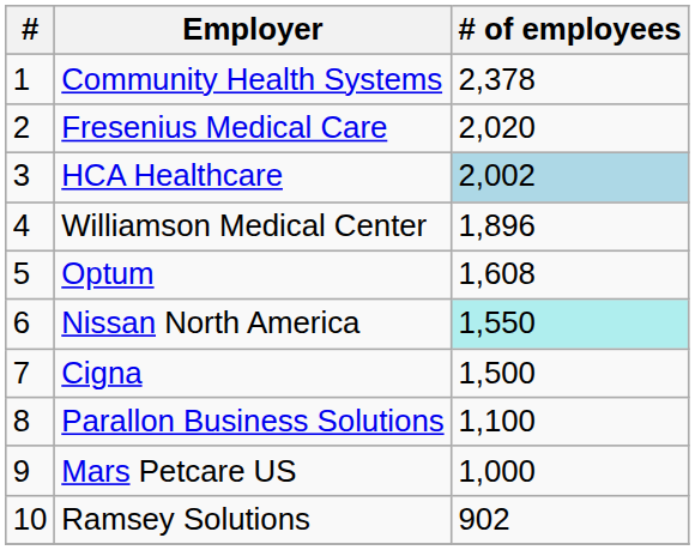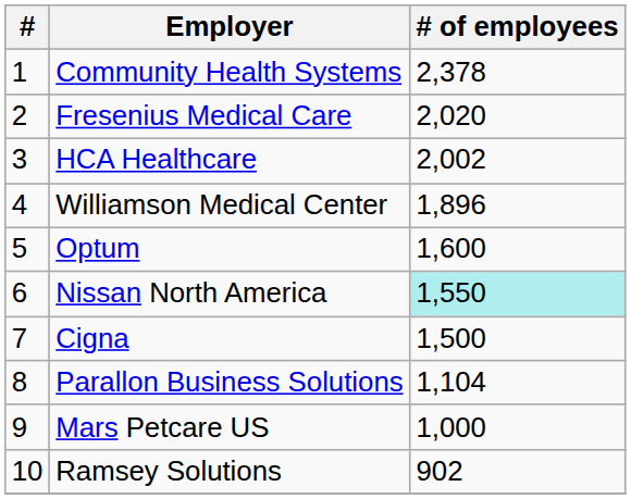 <table class="wikitable">
 <tr>
 <th>#</th>
 <th>Employer</th>
 <th># of employees</th>
 </tr>
 <tr>
 <td>1</td>
 <td><a href='#'>Community Health Systems</a></td>
 <td>2,378</td>
 </tr>
 <tr>
 <td>2</td>
 <td><a href='#'>Fresenius Medical Care</a></td>
 <td>2,020</td>
 </tr>
 <tr>
 <td>3</td>
 <td><a href='#'>HCA Healthcare</a></td>
-<td style="background: lightblue;">2,002</td>
+<td>2,002</td>
 </tr>
 <tr>
 <td>4</td>
 <td>Williamson Medical Center</td>
 <td>1,896</td>
 </tr>
 <tr>
 <td>5</td>
 <td><a href='#'>Optum</a></td>
-<td>1,608</td>
+<td>1,600</td>
 </tr>
 <tr>
 <td>6</td>
 <td><a href='#'>Nissan</a> North America</td>
 <td style="background: paleturquoise;">1,550</td>
 </tr>
 <tr>
 <td>7</td>
 <td><a href='#'>Cigna</a></td>
 <td>1,500</td>
 </tr>
 <tr>
 <td>8</td>
 <td><a href='#'>Parallon Business Solutions</a></td>
-<td>1,100</td>
+<td>1,104</td>
 </tr>
 <tr>
 <td>9</td>
 <td><a href='#'>Mars</a> Petcare US</td>
 <td>1,000</td>
 </tr>
 <tr>
 <td>10</td>
 <td>Ramsey Solutions</td>
 <td>902</td>
 </tr>
 <tr>
 </tr>
 </table>
